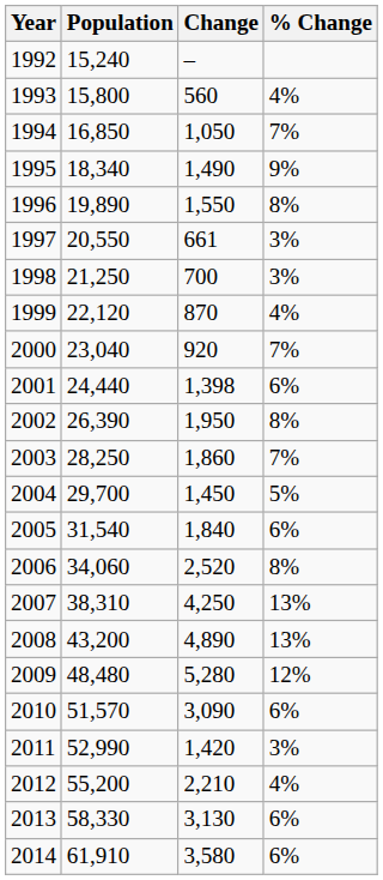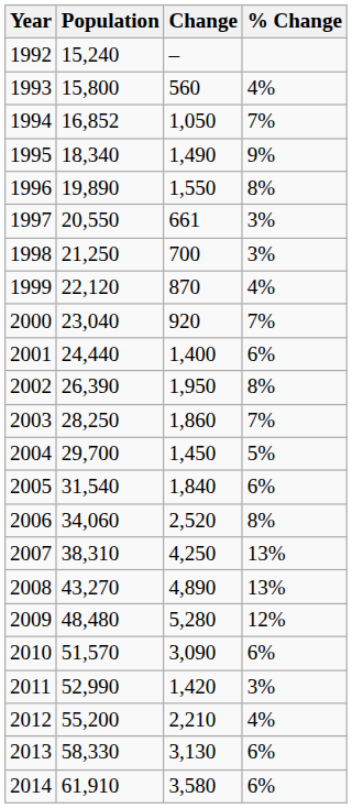 <table class="wikitable sortable">
 <tr>
 <th>Year</th>
 <th>Population</th>
 <th>Change</th>
 <th>% Change</th>
 </tr>
 <tr>
 <td>1992</td>
 <td>15,240</td>
 <td>–</td>
 <td></td>
 </tr>
 <tr>
 <td>1993</td>
 <td>15,800</td>
 <td>560</td>
 <td>4%</td>
 </tr>
 <tr>
 <td>1994</td>
-<td>16,850</td>
+<td>16,852</td>
 <td>1,050</td>
 <td>7%</td>
 </tr>
 <tr>
 <td>1995</td>
 <td>18,340</td>
 <td>1,490</td>
 <td>9%</td>
 </tr>
 <tr>
 <td>1996</td>
 <td>19,890</td>
 <td>1,550</td>
 <td>8%</td>
 </tr>
 <tr>
 <td>1997</td>
 <td>20,550</td>
 <td>661</td>
 <td>3%</td>
 </tr>
 <tr>
 <td>1998</td>
 <td>21,250</td>
 <td>700</td>
 <td>3%</td>
 </tr>
 <tr>
 <td>1999</td>
 <td>22,120</td>
 <td>870</td>
 <td>4%</td>
 </tr>
 <tr>
 <td>2000</td>
 <td>23,040</td>
 <td>920</td>
 <td>7%</td>
 </tr>
 <tr>
 <td>2001</td>
 <td>24,440</td>
-<td>1,398</td>
+<td>1,400</td>
 <td>6%</td>
 </tr>
 <tr>
 <td>2002</td>
 <td>26,390</td>
 <td>1,950</td>
 <td>8%</td>
 </tr>
 <tr>
 <td>2003</td>
 <td>28,250</td>
 <td>1,860</td>
 <td>7%</td>
 </tr>
 <tr>
 <td>2004</td>
 <td>29,700</td>
 <td>1,450</td>
 <td>5%</td>
 </tr>
 <tr>
 <td>2005</td>
 <td>31,540</td>
 <td>1,840</td>
 <td>6%</td>
 </tr>
 <tr>
 <td>2006</td>
 <td>34,060</td>
 <td>2,520</td>
 <td>8%</td>
 </tr>
 <tr>
 <td>2007</td>
 <td>38,310</td>
 <td>4,250</td>
 <td>13%</td>
 </tr>
 <tr>
 <td>2008</td>
-<td>43,200</td>
+<td>43,270</td>
 <td>4,890</td>
 <td>13%</td>
 </tr>
 <tr>
 <td>2009</td>
 <td>48,480</td>
 <td>5,280</td>
 <td>12%</td>
 </tr>
 <tr>
 <td>2010</td>
 <td>51,570</td>
 <td>3,090</td>
 <td>6%</td>
 </tr>
 <tr>
 <td>2011</td>
 <td>52,990</td>
 <td>1,420</td>
 <td>3%</td>
 </tr>
 <tr>
 <td>2012</td>
 <td>55,200</td>
 <td>2,210</td>
 <td>4%</td>
 </tr>
 <tr>
 <td>2013</td>
 <td>58,330</td>
 <td>3,130</td>
 <td>6%</td>
 </tr>
 <tr>
 <td>2014</td>
 <td>61,910</td>
 <td>3,580</td>
 <td>6%</td>
 </tr>
 </table>
